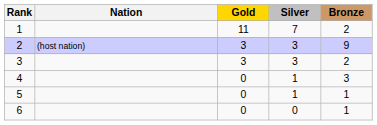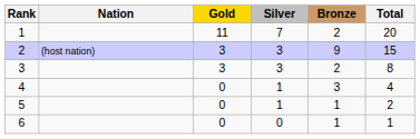 <table class="wikitable sortable plainrowheaders" style="text-align:center;max-width: 15cm; width: 100%">
 <tr>
 <th scope="col" style="width:4%">Rank</th>
 <th scope="col">Nation</th>
 <th scope="col" style="background-color:gold; width:14%;">Gold</th>
 <th scope="col" style="background-color:silver; width:14%;">Silver</th>
 <th scope="col" style="background-color:#cc9966; width:14%;">Bronze</th>
+<th scope="col" style="width:12%;">Total</th>
 </tr>
 <tr>
 <td>1</td>
 <td align=left></td>
 <td>11</td>
 <td>7</td>
 <td>2</td>
+<td>20</td>
 </tr>
 <tr style="background:#ccccff">
 <td>2</td>
 <td align=left> <small>(host nation)</small></td>
 <td>3</td>
 <td>3</td>
 <td>9</td>
+<td>15</td>
 </tr>
 <tr>
 <td>3</td>
 <td align=left></td>
 <td>3</td>
 <td>3</td>
 <td>2</td>
+<td>8</td>
 </tr>
 <tr>
 <td>4</td>
 <td align=left></td>
 <td>0</td>
 <td>1</td>
 <td>3</td>
+<td>4</td>
 </tr>
 <tr>
 <td>5</td>
 <td align=left></td>
 <td>0</td>
 <td>1</td>
 <td>1</td>
+<td>2</td>
 </tr>
 <tr>
 <td>6</td>
 <td align=left></td>
 <td>0</td>
 <td>0</td>
 <td>1</td>
+<td>1</td>
 </tr>
 </table>
